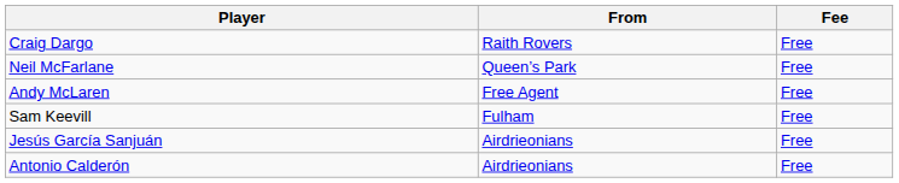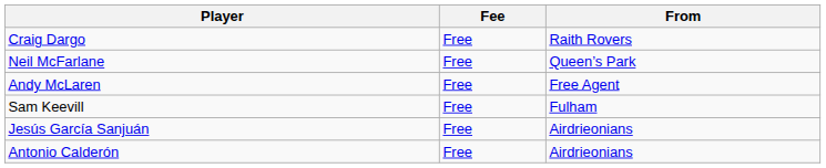 <table class="wikitable" style="text-align:center; font-size:95%;width:98%; text-align:left">
 <tr>
 <th>Player</th>
+<th>Fee</th>
 <th>From</th>
-<th>Fee</th>
 </tr>
 <tr>
 <td> <a href='#'>Craig Dargo</a></td>
+<td><a href='#'>Free</a></td>
 <td> <a href='#'>Raith Rovers</a></td>
-<td><a href='#'>Free</a></td>
 </tr>
 <tr>
 <td> <a href='#'>Neil McFarlane</a></td>
+<td><a href='#'>Free</a></td>
 <td> <a href='#'>Queen’s Park</a></td>
-<td><a href='#'>Free</a></td>
 </tr>
 <tr>
 <td> <a href='#'>Andy McLaren</a></td>
+<td><a href='#'>Free</a></td>
 <td><a href='#'>Free Agent</a></td>
-<td><a href='#'>Free</a></td>
 </tr>
 <tr>
 <td> Sam Keevill</td>
+<td><a href='#'>Free</a></td>
 <td> <a href='#'>Fulham</a></td>
-<td><a href='#'>Free</a></td>
 </tr>
 <tr>
 <td> <a href='#'>Jesús García Sanjuán</a></td>
+<td><a href='#'>Free</a></td>
 <td> <a href='#'>Airdrieonians</a></td>
-<td><a href='#'>Free</a></td>
 </tr>
 <tr>
 <td> <a href='#'>Antonio Calderón</a></td>
+<td><a href='#'>Free</a></td>
 <td> <a href='#'>Airdrieonians</a></td>
-<td><a href='#'>Free</a></td>
 </tr>
 </table>
